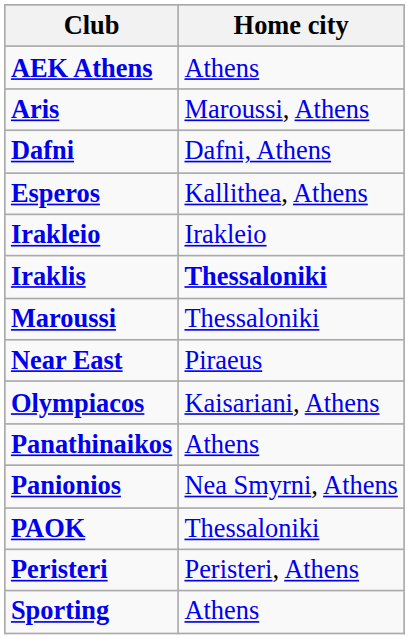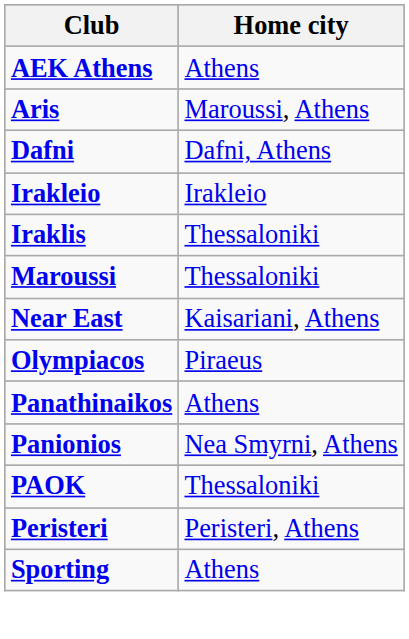 <table class="wikitable">
 <tr>
 <th>Club</th>
 <th>Home city</th>
 </tr>
 <tr>
 <td align="left"><strong><a href='#'>AEK Athens</a></strong></td>
 <td><a href='#'>Athens</a></td>
 </tr>
 <tr>
 <td align="left"><strong><a href='#'>Aris</a></strong></td>
 <td><a href='#'>Maroussi</a>, <a href='#'>Athens</a></td>
 </tr>
 <tr>
 <td align="left"><strong><a href='#'>Dafni</a></strong></td>
 <td><a href='#'>Dafni, Athens</a></td>
 </tr>
 <tr>
-<td align="left"><strong><a href='#'>Esperos</a></strong></td>
-<td><a href='#'>Kallithea</a>, <a href='#'>Athens</a></td>
-</tr>
-<tr>
 <td align="left"><strong><a href='#'>Irakleio</a></strong></td>
 <td><a href='#'>Irakleio</a></td>
 </tr>
 <tr>
 <td align="left"><strong><a href='#'>Iraklis</a></strong></td>
-<td><strong><a href='#'>Thessaloniki</a></strong></td>
+<td><a href='#'>Thessaloniki</a></td>
 </tr>
 <tr>
 <td align="left"><strong><a href='#'>Maroussi</a></strong></td>
 <td><a href='#'>Thessaloniki</a></td>
 </tr>
 <tr>
 <td align="left"><strong><a href='#'>Near East</a></strong></td>
-<td><a href='#'>Piraeus</a></td>
+<td><a href='#'>Kaisariani</a>, <a href='#'>Athens</a></td>
 </tr>
 <tr>
 <td align="left"><strong><a href='#'>Olympiacos</a></strong></td>
-<td><a href='#'>Kaisariani</a>, <a href='#'>Athens</a></td>
+<td><a href='#'>Piraeus</a></td>
 </tr>
 <tr>
 <td align="left"><strong><a href='#'>Panathinaikos</a></strong></td>
 <td><a href='#'>Athens</a></td>
 </tr>
 <tr>
 <td align="left"><strong><a href='#'>Panionios</a></strong></td>
 <td><a href='#'>Nea Smyrni</a>, <a href='#'>Athens</a></td>
 </tr>
 <tr>
 <td align="left"><strong><a href='#'>PAOK</a></strong></td>
 <td><a href='#'>Thessaloniki</a></td>
 </tr>
 <tr>
 <td align="left"><strong><a href='#'>Peristeri</a></strong></td>
 <td><a href='#'>Peristeri</a>, <a href='#'>Athens</a></td>
 </tr>
 <tr>
 <td align="left"><strong><a href='#'>Sporting</a></strong></td>
 <td><a href='#'>Athens</a></td>
 </tr>
 </table>
